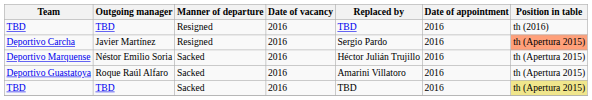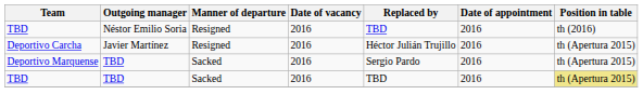 <table class="wikitable">
 <tr>
 <th>Team</th>
 <th>Outgoing manager</th>
 <th>Manner of departure</th>
 <th>Date of vacancy</th>
 <th>Replaced by</th>
 <th>Date of appointment</th>
 <th>Position in table</th>
 </tr>
 <tr>
 <td><a href='#'>TBD</a></td>
-<td> <a href='#'>TBD</a></td>
+<td> Néstor Emilio Soria</td>
 <td>Resigned</td>
 <td>2016</td>
 <td> <a href='#'>TBD</a></td>
 <td>2016</td>
 <td>th (2016)</td>
 </tr>
 <tr>
 <td><a href='#'>Deportivo Carcha</a></td>
 <td> Javier Martínez</td>
 <td>Resigned</td>
 <td>2016</td>
-<td> Sergio Pardo</td>
-<td>2016</td>
-<td style="background: lightsalmon;">th (Apertura 2015)</td>
-</tr>
-<tr>
-<td><a href='#'>Deportivo Marquense</a></td>
-<td> Néstor Emilio Soria</td>
-<td>Sacked</td>
-<td>2016</td>
 <td> Héctor Julián Trujillo</td>
 <td>2016</td>
 <td>th (Apertura 2015)</td>
 </tr>
 <tr>
-<td><a href='#'>Deportivo Guastatoya</a></td>
-<td> Roque Raúl Alfaro</td>
+<td><a href='#'>Deportivo Marquense</a></td>
+<td> <a href='#'>TBD</a></td>
 <td>Sacked</td>
 <td>2016</td>
-<td> Amarini Villatoro</td>
+<td> Sergio Pardo</td>
 <td>2016</td>
 <td>th (Apertura 2015)</td>
 </tr>
 <tr>
 <td><a href='#'>TBD</a></td>
 <td> <a href='#'>TBD</a></td>
 <td>Sacked</td>
 <td>2016</td>
 <td> TBD</td>
 <td>2016</td>
 <td style="background: khaki;">th (Apertura 2015)</td>
 </tr>
 <tr>
 </tr>
 </table>
